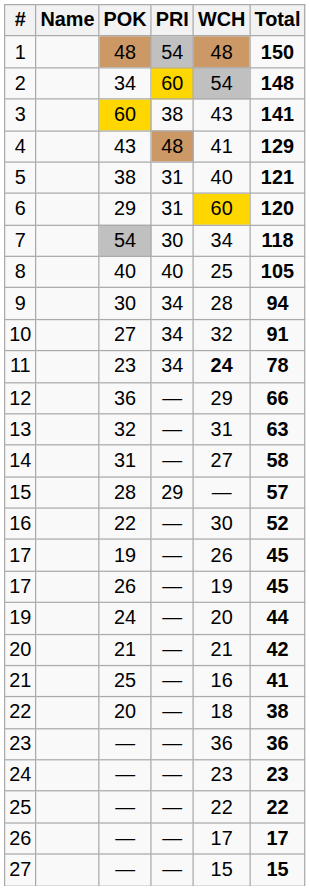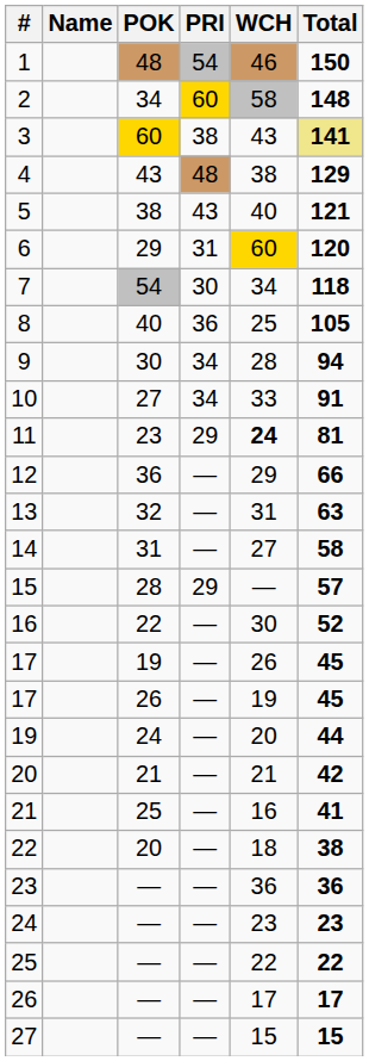 <table class="wikitable sortable" style="text-align:center;">
 <tr>
 <th>#</th>
 <th>Name</th>
 <th>POK</th>
 <th>PRI</th>
 <th>WCH</th>
 <th>Total</th>
 </tr>
 <tr>
 <td>1</td>
 <td align="left"></td>
 <td bgcolor=CC9966>48</td>
 <td bgcolor="silver">54</td>
-<td bgcolor=CC9966>48</td>
+<td bgcolor=CC9966>46</td>
 <td><strong>150</strong></td>
 </tr>
 <tr>
 <td>2</td>
 <td align="left"></td>
 <td>34</td>
 <td bgcolor="gold">60</td>
-<td bgcolor="silver">54</td>
+<td bgcolor="silver">58</td>
 <td><strong>148</strong></td>
 </tr>
 <tr>
 <td>3</td>
 <td align="left"></td>
 <td bgcolor="gold">60</td>
 <td>38</td>
 <td>43</td>
-<td><strong>141</strong></td>
+<td style="background: khaki;"><strong>141</strong></td>
 </tr>
 <tr>
 <td>4</td>
 <td align="left"></td>
 <td>43</td>
 <td bgcolor=CC9966>48</td>
-<td>41</td>
+<td>38</td>
 <td><strong>129</strong></td>
 </tr>
 <tr>
 <td>5</td>
 <td align="left"></td>
 <td>38</td>
-<td>31</td>
+<td>43</td>
 <td>40</td>
 <td><strong>121</strong></td>
 </tr>
 <tr>
 <td>6</td>
 <td align="left"></td>
 <td>29</td>
 <td>31</td>
 <td bgcolor="gold">60</td>
 <td><strong>120</strong></td>
 </tr>
 <tr>
 <td>7</td>
 <td align="left"></td>
 <td bgcolor="silver">54</td>
 <td>30</td>
 <td>34</td>
 <td><strong>118</strong></td>
 </tr>
 <tr>
 <td>8</td>
 <td align="left"></td>
 <td>40</td>
-<td>40</td>
+<td>36</td>
 <td>25</td>
 <td><strong>105</strong></td>
 </tr>
 <tr>
 <td>9</td>
 <td align="left"></td>
 <td>30</td>
 <td>34</td>
 <td>28</td>
 <td><strong>94</strong></td>
 </tr>
 <tr>
 <td>10</td>
 <td align="left"></td>
 <td>27</td>
 <td>34</td>
-<td>32</td>
+<td>33</td>
 <td><strong>91</strong></td>
 </tr>
 <tr>
 <td>11</td>
 <td align="left"></td>
 <td>23</td>
-<td>34</td>
+<td>29</td>
 <td><strong>24</strong></td>
-<td><strong>78</strong></td>
+<td><strong>81</strong></td>
 </tr>
 <tr>
 <td>12</td>
 <td align="left"></td>
 <td>36</td>
 <td>—</td>
 <td>29</td>
 <td><strong>66</strong></td>
 </tr>
 <tr>
 <td>13</td>
 <td align="left"></td>
 <td>32</td>
 <td>—</td>
 <td>31</td>
 <td><strong>63</strong></td>
 </tr>
 <tr>
 <td>14</td>
 <td align="left"></td>
 <td>31</td>
 <td>—</td>
 <td>27</td>
 <td><strong>58</strong></td>
 </tr>
 <tr>
 <td>15</td>
 <td align="left"></td>
 <td>28</td>
 <td>29</td>
 <td>—</td>
 <td><strong>57</strong></td>
 </tr>
 <tr>
 <td>16</td>
 <td align="left"></td>
 <td>22</td>
 <td>—</td>
 <td>30</td>
 <td><strong>52</strong></td>
 </tr>
 <tr>
 <td>17</td>
 <td align="left"></td>
 <td>19</td>
 <td>—</td>
 <td>26</td>
 <td><strong>45</strong></td>
 </tr>
 <tr>
 <td>17</td>
 <td align="left"></td>
 <td>26</td>
 <td>—</td>
 <td>19</td>
 <td><strong>45</strong></td>
 </tr>
 <tr>
 <td>19</td>
 <td align="left"></td>
 <td>24</td>
 <td>—</td>
 <td>20</td>
 <td><strong>44</strong></td>
 </tr>
 <tr>
 <td>20</td>
 <td align="left"></td>
 <td>21</td>
 <td>—</td>
 <td>21</td>
 <td><strong>42</strong></td>
 </tr>
 <tr>
 <td>21</td>
 <td align="left"></td>
 <td>25</td>
 <td>—</td>
 <td>16</td>
 <td><strong>41</strong></td>
 </tr>
 <tr>
 <td>22</td>
 <td align="left"></td>
 <td>20</td>
 <td>—</td>
 <td>18</td>
 <td><strong>38</strong></td>
 </tr>
 <tr>
 <td>23</td>
 <td align="left"></td>
 <td>—</td>
 <td>—</td>
 <td>36</td>
 <td><strong>36</strong></td>
 </tr>
 <tr>
 <td>24</td>
 <td align="left"></td>
 <td>—</td>
 <td>—</td>
 <td>23</td>
 <td><strong>23</strong></td>
 </tr>
 <tr>
 <td>25</td>
 <td align="left"></td>
 <td>—</td>
 <td>—</td>
 <td>22</td>
 <td><strong>22</strong></td>
 </tr>
 <tr>
 <td>26</td>
 <td align="left"></td>
 <td>—</td>
 <td>—</td>
 <td>17</td>
 <td><strong>17</strong></td>
 </tr>
 <tr>
 <td>27</td>
 <td align="left"></td>
 <td>—</td>
 <td>—</td>
 <td>15</td>
 <td><strong>15</strong></td>
 </tr>
 </table>
